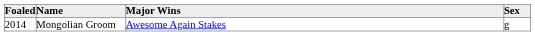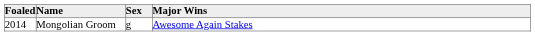 <table border="1" cellpadding="0" style="border-collapse: collapse; font-size:90%">
 <tr bgcolor="#eeeeee">
 <td width="35px"><strong>Foaled</strong></td>
 <td width="120px"><strong>Name</strong></td>
+<td width="35px"><strong>Sex</strong></td>
 <td width="510px"><strong>Major Wins</strong></td>
-<td width="35px"><strong>Sex</strong></td>
 </tr>
 <tr>
 <td>2014</td>
 <td>Mongolian Groom</td>
+<td>g</td>
 <td><a href='#'>Awesome Again Stakes</a></td>
-<td>g</td>
 </tr>
 </table>
